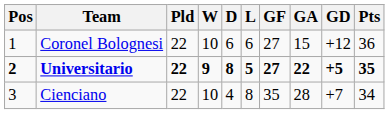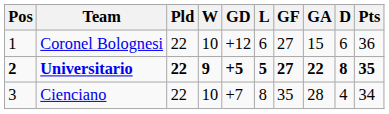 <table class="wikitable">
 <tr>
 <th><abbr>Pos</abbr></th>
 <th>Team</th>
 <th><abbr>Pld</abbr></th>
 <th><abbr>W</abbr></th>
-<th><abbr>D</abbr></th>
+<th><abbr>GD</abbr></th>
 <th><abbr>L</abbr></th>
 <th><abbr>GF</abbr></th>
 <th><abbr>GA</abbr></th>
-<th><abbr>GD</abbr></th>
+<th><abbr>D</abbr></th>
 <th><abbr>Pts</abbr></th>
 </tr>
 <tr>
 <td>1</td>
 <td><a href='#'>Coronel Bolognesi</a></td>
 <td>22</td>
 <td>10</td>
-<td>6</td>
+<td>+12</td>
 <td>6</td>
 <td>27</td>
 <td>15</td>
-<td>+12</td>
+<td>6</td>
 <td>36</td>
 </tr>
 <tr>
 <td><strong>2</strong></td>
 <td><a href='#'><strong>Universitario</strong></a></td>
 <td><strong>22</strong></td>
 <td><strong>9</strong></td>
-<td><strong>8</strong></td>
+<td><strong>+5</strong></td>
 <td><strong>5</strong></td>
 <td><strong>27</strong></td>
 <td><strong>22</strong></td>
-<td><strong>+5</strong></td>
+<td><strong>8</strong></td>
 <td><strong>35</strong></td>
 </tr>
 <tr>
 <td>3</td>
 <td><a href='#'>Cienciano</a></td>
 <td>22</td>
 <td>10</td>
-<td>4</td>
+<td>+7</td>
 <td>8</td>
 <td>35</td>
 <td>28</td>
-<td>+7</td>
+<td>4</td>
 <td>34</td>
 </tr>
 </table>
